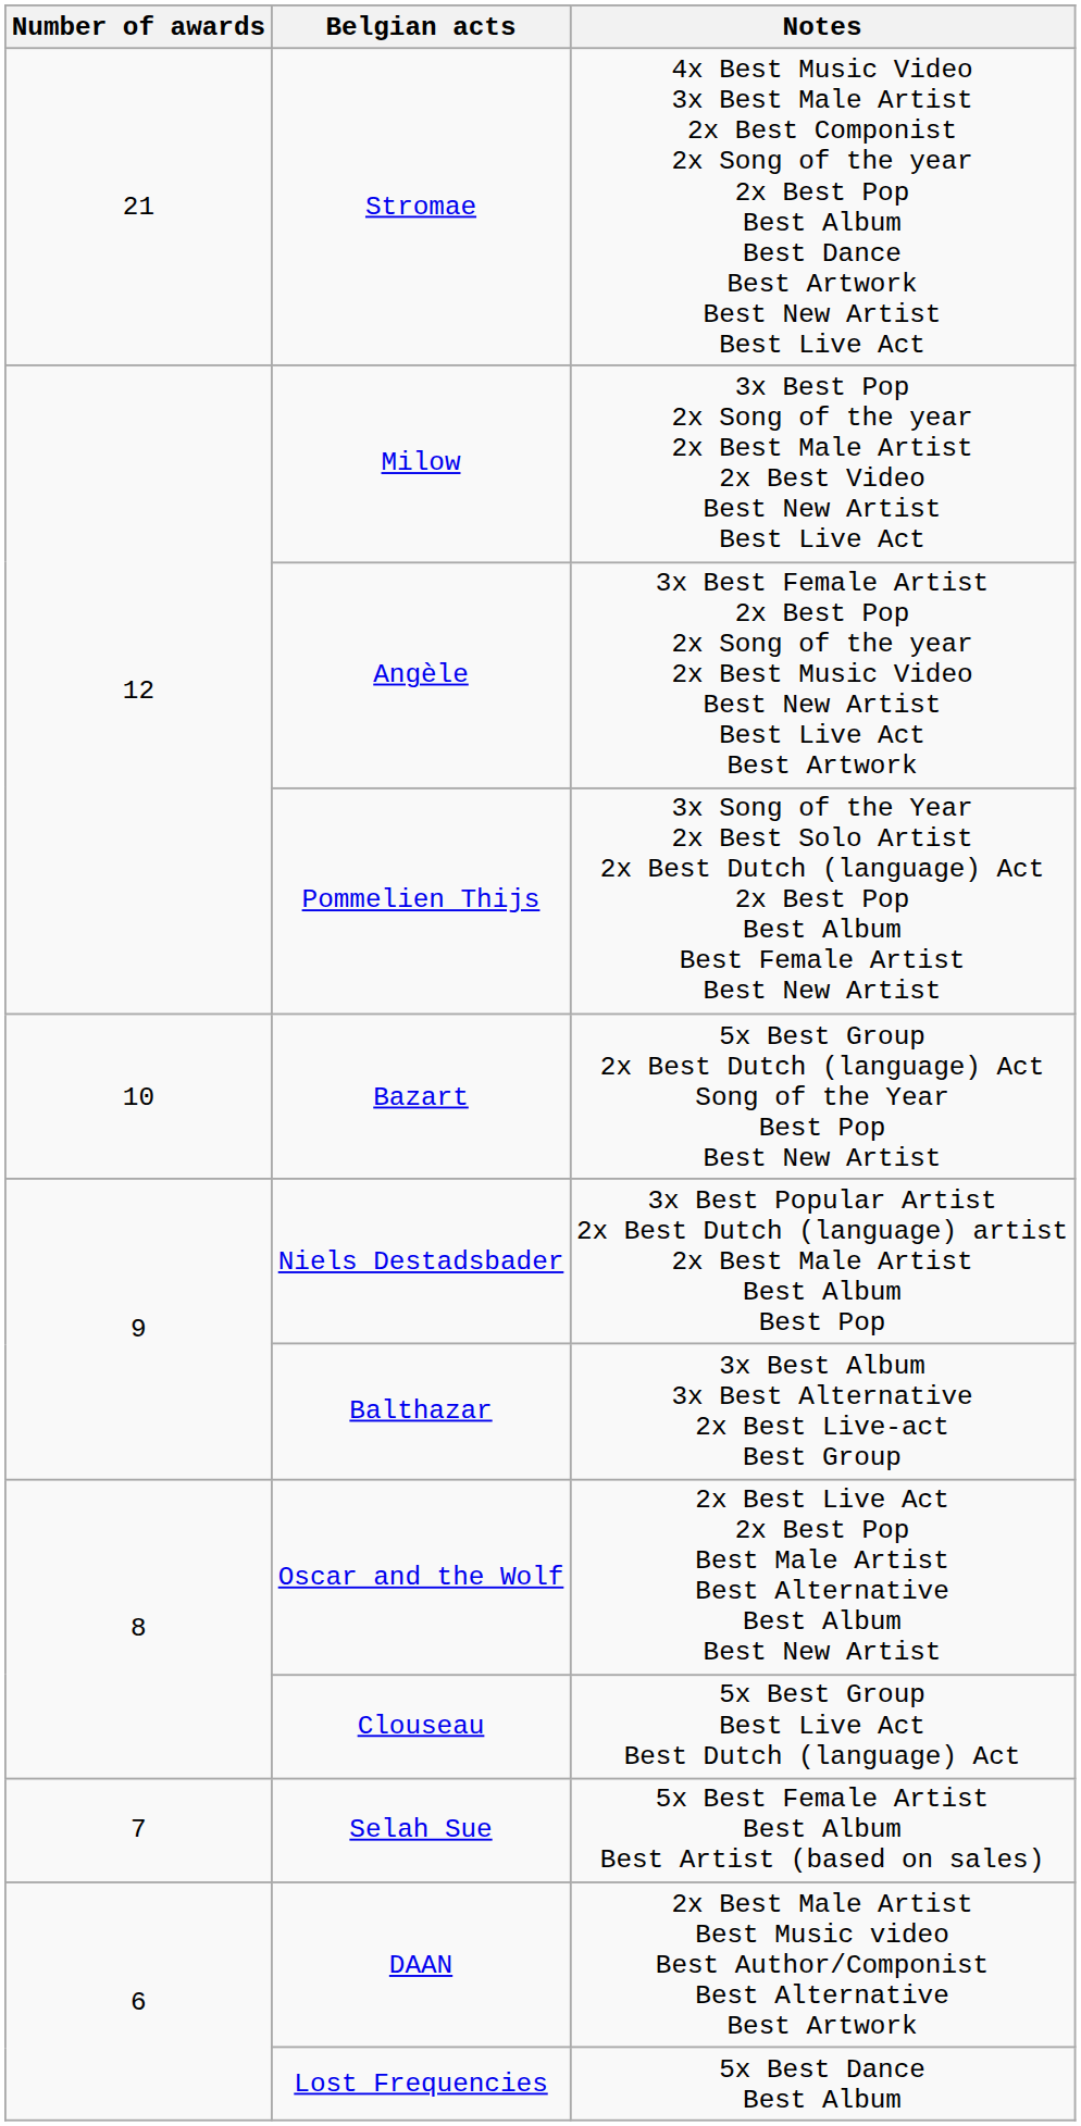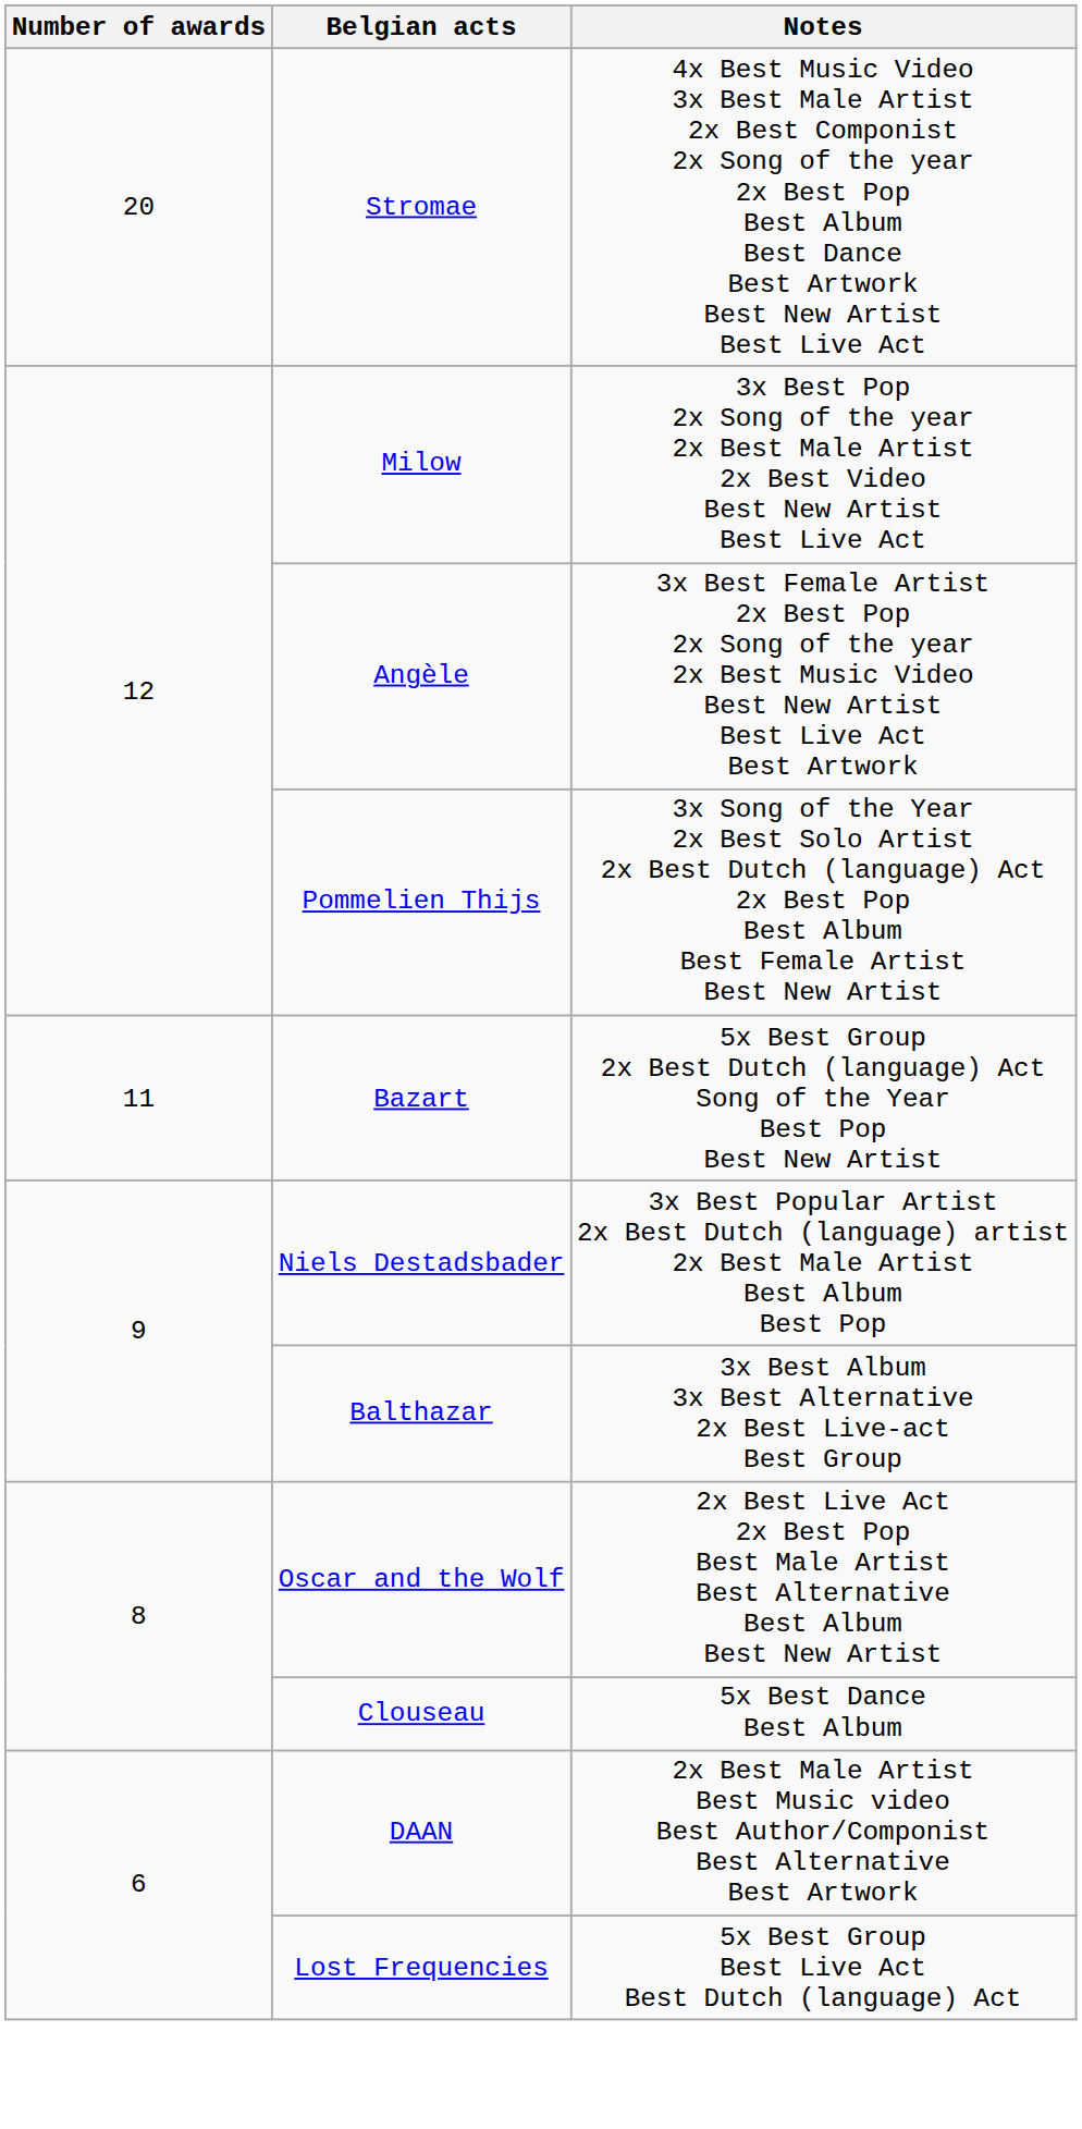 <table class="wikitable">
 <tr>
 <th>Number of awards</th>
 <th>Belgian acts</th>
 <th>Notes</th>
 </tr>
 <tr>
-<td style="text-align:center;">21</td>
+<td style="text-align:center;">20</td>
 <td style="text-align:center;"><a href='#'>Stromae</a></td>
 <td style="text-align:center;">4x Best Music Video <br> 3x Best Male Artist  <br>  2x Best Componist <br>  2x Song of the year  <br> 2x Best Pop <br> Best Album <br> Best Dance <br> Best Artwork  <br> Best New Artist <br> Best Live Act</td>
 </tr>
 <tr>
 <td style="text-align:center;" rowspan="3">12</td>
 <td style="text-align:center;"><a href='#'>Milow</a></td>
 <td style="text-align:center;">3x Best Pop <br> 2x Song of the year <br> 2x Best Male Artist <br> 2x Best Video <br> Best New Artist <br> Best Live Act</td>
 </tr>
 <tr>
 <td style="text-align:center;"><a href='#'>Angèle</a></td>
 <td style="text-align:center;">3x Best Female Artist <br> 2x Best Pop <br> 2x Song of the year <br> 2x Best Music Video <br> Best New Artist <br> Best Live Act <br> Best Artwork</td>
 </tr>
 <tr>
 <td style="text-align:center;"><a href='#'>Pommelien Thijs</a></td>
 <td style="text-align:center;">3x Song of the Year  <br> 2x Best Solo Artist <br>  2x Best Dutch (language) Act <br> 2x Best Pop <br> Best Album <br> Best Female Artist <br> Best New Artist <br></td>
 </tr>
 <tr>
-<td style="text-align:center;">10</td>
+<td style="text-align:center;">11</td>
 <td style="text-align:center;"><a href='#'>Bazart</a></td>
 <td style="text-align:center;">5x Best Group <br> 2x Best Dutch (language) Act <br> Song of the Year <br> Best Pop <br> Best New Artist</td>
 </tr>
 <tr>
 <td style="text-align:center;" rowspan="2">9</td>
 <td style="text-align:center;"><a href='#'>Niels Destadsbader</a></td>
 <td style="text-align:center;">3x Best Popular Artist <br> 2x Best Dutch (language) artist <br>  2x Best Male Artist <br> Best Album <br> Best Pop</td>
 </tr>
 <tr>
 <td style="text-align:center;"><a href='#'>Balthazar</a></td>
 <td style="text-align:center;">3x Best Album <br> 3x Best Alternative <br> 2x Best Live-act <br> Best Group</td>
 </tr>
 <tr>
 <td style="text-align:center;" rowspan="2">8</td>
 <td style="text-align:center;"><a href='#'>Oscar and the Wolf</a></td>
 <td style="text-align:center;">2x Best Live Act <br> 2x Best Pop <br> Best Male Artist <br> Best Alternative <br> Best Album <br> Best New Artist</td>
 </tr>
 <tr>
 <td style="text-align:center;"><a href='#'>Clouseau</a></td>
-<td style="text-align:center;">5x Best Group <br> Best Live Act <br> Best Dutch (language) Act</td>
-</tr>
-<tr>
-<td style="text-align:center;" rowspan="1">7</td>
-<td style="text-align:center;"><a href='#'>Selah Sue</a></td>
-<td style="text-align:center;">5x Best Female Artist <br> Best Album <br> Best Artist (based on sales)</td>
+<td style="text-align:center;">5x Best Dance <br> Best Album</td>
 </tr>
 <tr>
 <td style="text-align:center;" rowspan="2">6</td>
 <td style="text-align:center;"><a href='#'>DAAN</a></td>
 <td style="text-align:center;">2x Best Male Artist <br> Best Music video <br> Best Author/Componist <br> Best Alternative <br> Best Artwork</td>
 </tr>
 <tr>
 <td style="text-align:center;"><a href='#'>Lost Frequencies</a></td>
-<td style="text-align:center;">5x Best Dance <br> Best Album</td>
+<td style="text-align:center;">5x Best Group <br> Best Live Act <br> Best Dutch (language) Act</td>
 </tr>
 </table>
